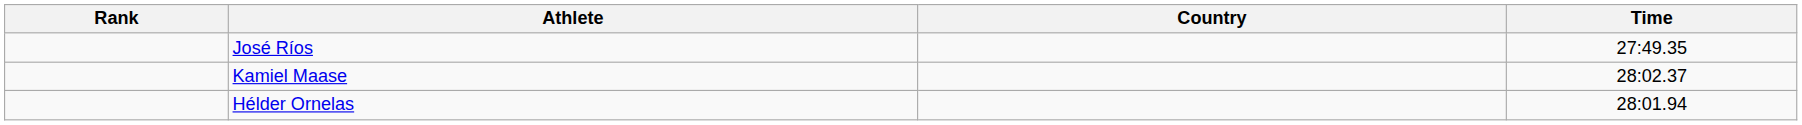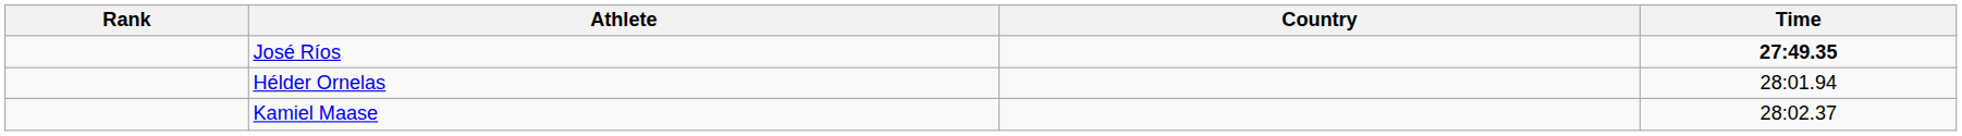 <table class="wikitable" width=80% style="font-size:100%; text-align:left;">
 <tr>
 <th width = 60>Rank</th>
 <th width = 200>Athlete</th>
 <th width = 170>Country</th>
 <th width = 80>Time</th>
 </tr>
 <tr>
 <td align=center></td>
 <td><a href='#'>José Ríos</a></td>
 <td></td>
-<td align=center>27:49.35</td>
+<td align=center><strong>27:49.35</strong></td>
+</tr>
+<tr>
+<td align=center></td>
+<td><a href='#'>Hélder Ornelas</a></td>
+<td></td>
+<td align=center>28:01.94</td>
 </tr>
 <tr>
 <td align=center></td>
 <td><a href='#'>Kamiel Maase</a></td>
 <td></td>
 <td align=center>28:02.37</td>
 </tr>
-<tr>
-<td align=center></td>
-<td><a href='#'>Hélder Ornelas</a></td>
-<td></td>
-<td align=center>28:01.94</td>
-</tr>
 </table>
